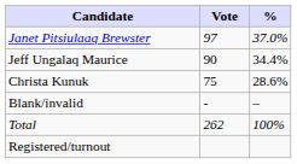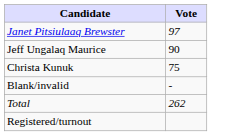 <table class="wikitable">
 <tr>
 <th style="background:#ddf; width:220px;">Candidate</th>
 <th style="background:#ddf; width:50px;">Vote</th>
-<th style="background:#ddf; width:30px;">%</th>
 </tr>
 <tr>
 <td><em><a href='#'>Janet Pitsiulaaq Brewster</a></em></td>
 <td><em>97</em></td>
-<td><em>37.0%</em></td>
 </tr>
 <tr>
 <td>Jeff Ungalaq Maurice</td>
 <td>90</td>
-<td>34.4%</td>
 </tr>
 <tr>
 <td>Christa Kunuk</td>
 <td>75</td>
-<td>28.6%</td>
 </tr>
 <tr>
 <td>Blank/invalid</td>
 <td>-</td>
-<td>–</td>
 </tr>
 <tr>
 <td><em>Total</em></td>
 <td><em>262</em></td>
-<td><em>100%</em></td>
 </tr>
 <tr>
 <td>Registered/turnout</td>
 <td></td>
-<td></td>
 </tr>
 </table>
